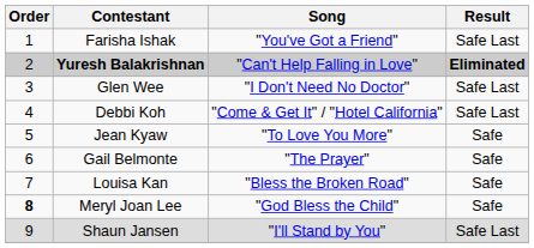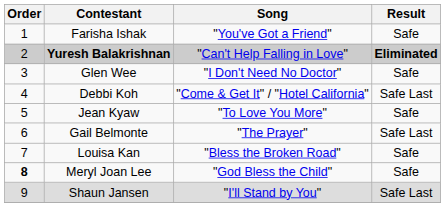 <table class="wikitable plainrowheaders" style="text-align:center;">
 <tr>
 <th scope="col">Order</th>
 <th scope="col">Contestant</th>
 <th scope="col">Song</th>
 <th scope="col">Result</th>
 </tr>
 <tr>
 <td scope="row">1</td>
 <td>Farisha Ishak</td>
 <td>"<a href='#'>You've Got a Friend</a>"</td>
-<td>Safe Last</td>
+<td>Safe</td>
 </tr>
 <tr style="background:#ccc;">
 <td>2</td>
 <td><strong>Yuresh Balakrishnan</strong></td>
 <td>"<a href='#'>Can't Help Falling in Love</a>"</td>
 <td><strong>Eliminated</strong></td>
 </tr>
 <tr>
 <td>3</td>
 <td>Glen Wee</td>
 <td>"<a href='#'>I Don't Need No Doctor</a>"</td>
-<td>Safe Last</td>
+<td>Safe</td>
 </tr>
 <tr>
 <td>4</td>
 <td>Debbi Koh</td>
 <td>"<a href='#'>Come & Get It</a>" / "<a href='#'>Hotel California</a>"</td>
 <td>Safe Last</td>
 </tr>
 <tr>
 <td>5</td>
 <td>Jean Kyaw</td>
 <td>"<a href='#'>To Love You More</a>"</td>
 <td>Safe</td>
 </tr>
 <tr>
 <td>6</td>
 <td>Gail Belmonte</td>
 <td>"<a href='#'>The Prayer</a>"</td>
-<td>Safe</td>
+<td>Safe Last</td>
 </tr>
 <tr>
 <td>7</td>
 <td>Louisa Kan</td>
 <td>"<a href='#'>Bless the Broken Road</a>"</td>
 <td>Safe</td>
 </tr>
 <tr>
 <td><strong>8</strong></td>
 <td>Meryl Joan Lee</td>
 <td>"<a href='#'>God Bless the Child</a>"</td>
 <td>Safe</td>
 </tr>
 <tr style="background:#ddd;">
 <td>9</td>
 <td>Shaun Jansen</td>
 <td>"<a href='#'>I'll Stand by You</a>"</td>
 <td>Safe Last</td>
 </tr>
 <tr>
 </tr>
 </table>
